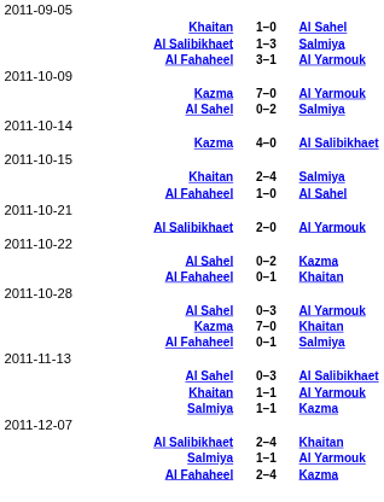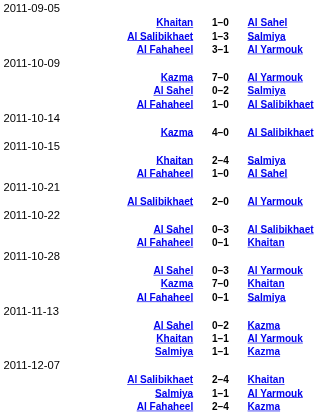 <table width=100% cellspacing=1>
 <tr>
 <th></th>
 <th></th>
 <th></th>
 </tr>
 <tr>
 <td>2011-09-05</td>
 </tr>
 <tr style=font-size:90%>
 <td align=right><strong><a href='#'>Khaitan</a></strong></td>
 <td align=center><strong>1–0</strong></td>
 <td><strong><a href='#'>Al Sahel</a></strong></td>
 </tr>
 <tr style=font-size:90%>
 <td align=right><strong><a href='#'>Al Salibikhaet</a></strong></td>
 <td align=center><strong>1–3</strong></td>
 <td><strong><a href='#'>Salmiya</a></strong></td>
 </tr>
 <tr style=font-size:90%>
 <td align=right><strong><a href='#'>Al Fahaheel</a></strong></td>
 <td align=center><strong>3–1</strong></td>
 <td><strong><a href='#'>Al Yarmouk</a></strong></td>
 </tr>
 <tr>
 <td>2011-10-09</td>
 </tr>
 <tr style=font-size:90%>
 <td align=right><strong><a href='#'>Kazma</a></strong></td>
 <td align=center><strong>7–0</strong></td>
 <td><strong><a href='#'>Al Yarmouk</a></strong></td>
 </tr>
 <tr style=font-size:90%>
 <td align=right><strong><a href='#'>Al Sahel</a></strong></td>
 <td align=center><strong>0–2</strong></td>
 <td><strong><a href='#'>Salmiya</a></strong></td>
 </tr>
+<tr style=font-size:90%>
+<td align=right><strong><a href='#'>Al Fahaheel</a></strong></td>
+<td align=center><strong>1–0</strong></td>
+<td><strong><a href='#'>Al Salibikhaet</a></strong></td>
+</tr>
 <tr>
 <td>2011-10-14</td>
 </tr>
 <tr style=font-size:90%>
 <td align=right><strong><a href='#'>Kazma</a></strong></td>
 <td align=center><strong>4–0</strong></td>
 <td><strong><a href='#'>Al Salibikhaet</a></strong></td>
 </tr>
 <tr>
 <td>2011-10-15</td>
 </tr>
 <tr style=font-size:90%>
 <td align=right><strong><a href='#'>Khaitan</a></strong></td>
 <td align=center><strong>2–4</strong></td>
 <td><strong><a href='#'>Salmiya</a></strong></td>
 </tr>
 <tr style=font-size:90%>
 <td align=right><strong><a href='#'>Al Fahaheel</a></strong></td>
 <td align=center><strong>1–0</strong></td>
 <td><strong><a href='#'>Al Sahel</a></strong></td>
 </tr>
 <tr>
 <td>2011-10-21</td>
 </tr>
 <tr style=font-size:90%>
 <td align=right><strong><a href='#'>Al Salibikhaet</a></strong></td>
 <td align=center><strong>2–0</strong></td>
 <td><strong><a href='#'>Al Yarmouk</a></strong></td>
 </tr>
 <tr>
 <td>2011-10-22</td>
 </tr>
 <tr style=font-size:90%>
 <td align=right><strong><a href='#'>Al Sahel</a></strong></td>
-<td align=center><strong>0–2</strong></td>
-<td><strong><a href='#'>Kazma</a></strong></td>
+<td align=center><strong>0–3</strong></td>
+<td><strong><a href='#'>Al Salibikhaet</a></strong></td>
 </tr>
 <tr style=font-size:90%>
 <td align=right><strong><a href='#'>Al Fahaheel</a></strong></td>
 <td align=center><strong>0–1</strong></td>
 <td><strong><a href='#'>Khaitan</a></strong></td>
 </tr>
 <tr>
 <td>2011-10-28</td>
 </tr>
 <tr style=font-size:90%>
 <td align=right><strong><a href='#'>Al Sahel</a></strong></td>
 <td align=center><strong>0–3</strong></td>
 <td><strong><a href='#'>Al Yarmouk</a></strong></td>
 </tr>
 <tr style=font-size:90%>
 <td align=right><strong><a href='#'>Kazma</a></strong></td>
 <td align=center><strong>7–0</strong></td>
 <td><strong><a href='#'>Khaitan</a></strong></td>
 </tr>
 <tr style=font-size:90%>
 <td align=right><strong><a href='#'>Al Fahaheel</a></strong></td>
 <td align=center><strong>0–1</strong></td>
 <td><strong><a href='#'>Salmiya</a></strong></td>
 </tr>
 <tr>
 <td>2011-11-13</td>
 </tr>
 <tr style=font-size:90%>
 <td align=right><strong><a href='#'>Al Sahel</a></strong></td>
-<td align=center><strong>0–3</strong></td>
-<td><strong><a href='#'>Al Salibikhaet</a></strong></td>
+<td align=center><strong>0–2</strong></td>
+<td><strong><a href='#'>Kazma</a></strong></td>
 </tr>
 <tr style=font-size:90%>
 <td align=right><strong><a href='#'>Khaitan</a></strong></td>
 <td align=center><strong>1–1</strong></td>
 <td><strong><a href='#'>Al Yarmouk</a></strong></td>
 </tr>
 <tr style=font-size:90%>
 <td align=right><strong><a href='#'>Salmiya</a></strong></td>
 <td align=center><strong>1–1</strong></td>
 <td><strong><a href='#'>Kazma</a></strong></td>
 </tr>
 <tr>
 <td>2011-12-07</td>
 </tr>
 <tr style=font-size:90%>
 <td align=right><strong><a href='#'>Al Salibikhaet</a></strong></td>
 <td align=center><strong>2–4</strong></td>
 <td><strong><a href='#'>Khaitan</a></strong></td>
 </tr>
 <tr style=font-size:90%>
 <td align=right><strong><a href='#'>Salmiya</a></strong></td>
 <td align=center><strong>1–1</strong></td>
 <td><strong><a href='#'>Al Yarmouk</a></strong></td>
 </tr>
 <tr style=font-size:90%>
 <td align=right><strong><a href='#'>Al Fahaheel</a></strong></td>
 <td align=center><strong>2–4</strong></td>
 <td><strong><a href='#'>Kazma</a></strong></td>
 </tr>
 </table>
